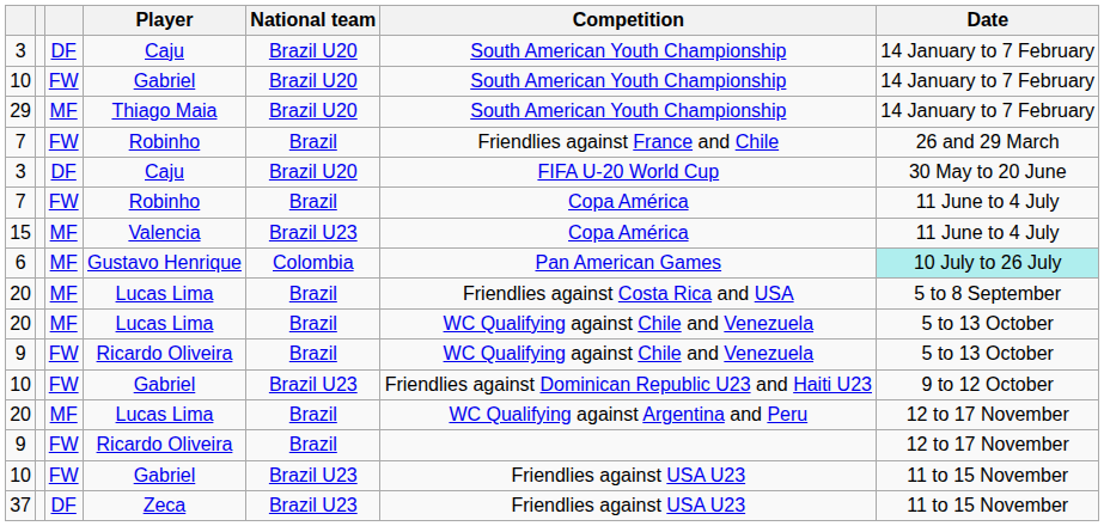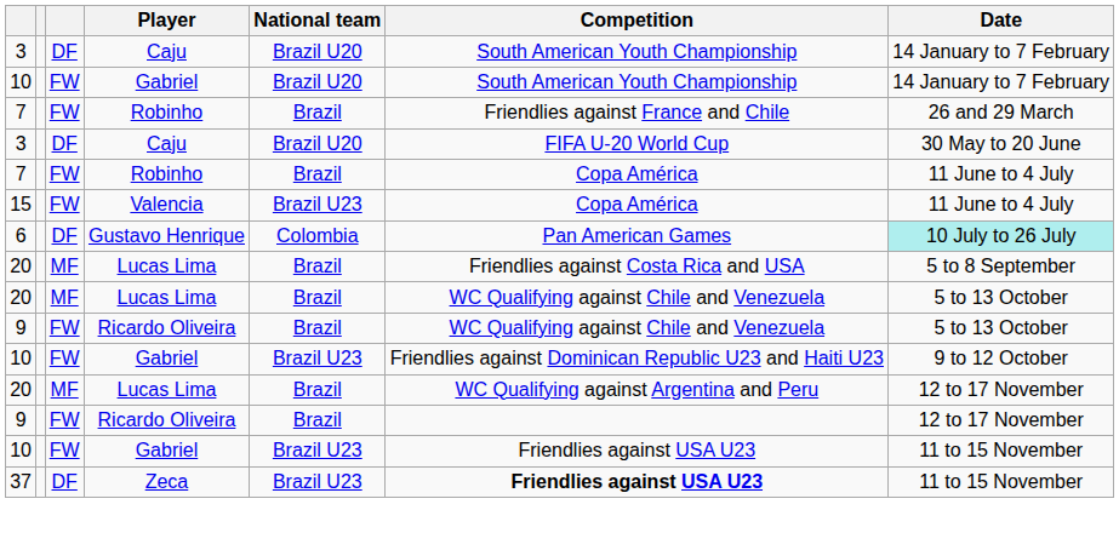 <table class="wikitable" style="text-align: center">
 <tr>
 <th></th>
 <th></th>
 <th></th>
 <th>Player</th>
 <th>National team</th>
 <th>Competition</th>
 <th>Date</th>
 </tr>
 <tr>
 <td>3</td>
 <td></td>
 <td><a href='#'>DF</a></td>
 <td><a href='#'>Caju</a></td>
 <td><a href='#'>Brazil U20</a></td>
 <td><a href='#'>South American Youth Championship</a></td>
 <td>14 January to 7 February</td>
 </tr>
 <tr>
 <td>10</td>
 <td></td>
 <td><a href='#'>FW</a></td>
 <td><a href='#'>Gabriel</a></td>
-<td><a href='#'>Brazil U20</a></td>
-<td><a href='#'>South American Youth Championship</a></td>
-<td>14 January to 7 February</td>
-</tr>
-<tr>
-<td>29</td>
-<td></td>
-<td><a href='#'>MF</a></td>
-<td><a href='#'>Thiago Maia</a></td>
 <td><a href='#'>Brazil U20</a></td>
 <td><a href='#'>South American Youth Championship</a></td>
 <td>14 January to 7 February</td>
 </tr>
 <tr>
 <td>7</td>
 <td></td>
 <td><a href='#'>FW</a></td>
 <td><a href='#'>Robinho</a></td>
 <td><a href='#'>Brazil</a></td>
 <td>Friendlies against <a href='#'>France</a> and <a href='#'>Chile</a></td>
 <td>26 and 29 March</td>
 </tr>
 <tr>
 <td>3</td>
 <td></td>
 <td><a href='#'>DF</a></td>
 <td><a href='#'>Caju</a></td>
 <td><a href='#'>Brazil U20</a></td>
 <td><a href='#'>FIFA U-20 World Cup</a></td>
 <td>30 May to 20 June</td>
 </tr>
 <tr>
 <td>7</td>
 <td></td>
 <td><a href='#'>FW</a></td>
 <td><a href='#'>Robinho</a></td>
 <td><a href='#'>Brazil</a></td>
 <td><a href='#'>Copa América</a></td>
 <td>11 June to 4 July</td>
 </tr>
 <tr>
 <td>15</td>
 <td></td>
-<td><a href='#'>MF</a></td>
+<td><a href='#'>FW</a></td>
 <td><a href='#'>Valencia</a></td>
 <td><a href='#'>Brazil U23</a></td>
 <td><a href='#'>Copa América</a></td>
 <td>11 June to 4 July</td>
 </tr>
 <tr>
 <td>6</td>
 <td></td>
-<td><a href='#'>MF</a></td>
+<td><a href='#'>DF</a></td>
 <td><a href='#'>Gustavo Henrique</a></td>
 <td><a href='#'>Colombia</a></td>
 <td><a href='#'>Pan American Games</a></td>
 <td style="background: paleturquoise;">10 July to 26 July</td>
 </tr>
 <tr>
 <td>20</td>
 <td></td>
 <td><a href='#'>MF</a></td>
 <td><a href='#'>Lucas Lima</a></td>
 <td><a href='#'>Brazil</a></td>
 <td>Friendlies against <a href='#'>Costa Rica</a> and <a href='#'>USA</a></td>
 <td>5 to 8 September</td>
 </tr>
 <tr>
 <td>20</td>
 <td></td>
 <td><a href='#'>MF</a></td>
 <td><a href='#'>Lucas Lima</a></td>
 <td><a href='#'>Brazil</a></td>
 <td><a href='#'>WC Qualifying</a> against <a href='#'>Chile</a> and <a href='#'>Venezuela</a></td>
 <td>5 to 13 October</td>
 </tr>
 <tr>
 <td>9</td>
 <td></td>
 <td><a href='#'>FW</a></td>
 <td><a href='#'>Ricardo Oliveira</a></td>
 <td><a href='#'>Brazil</a></td>
 <td><a href='#'>WC Qualifying</a> against <a href='#'>Chile</a> and <a href='#'>Venezuela</a></td>
 <td>5 to 13 October</td>
 </tr>
 <tr>
 <td>10</td>
 <td></td>
 <td><a href='#'>FW</a></td>
 <td><a href='#'>Gabriel</a></td>
 <td><a href='#'>Brazil U23</a></td>
 <td>Friendlies against <a href='#'>Dominican Republic U23</a> and <a href='#'>Haiti U23</a></td>
 <td>9 to 12 October</td>
 </tr>
 <tr>
 <td>20</td>
 <td></td>
 <td><a href='#'>MF</a></td>
 <td><a href='#'>Lucas Lima</a></td>
 <td><a href='#'>Brazil</a></td>
 <td><a href='#'>WC Qualifying</a> against <a href='#'>Argentina</a> and <a href='#'>Peru</a></td>
 <td>12 to 17 November</td>
 </tr>
 <tr>
 <td>9</td>
 <td></td>
 <td><a href='#'>FW</a></td>
 <td><a href='#'>Ricardo Oliveira</a></td>
 <td><a href='#'>Brazil</a></td>
 <td></td>
 <td>12 to 17 November</td>
 </tr>
 <tr>
 <td>10</td>
 <td></td>
 <td><a href='#'>FW</a></td>
 <td><a href='#'>Gabriel</a></td>
 <td><a href='#'>Brazil U23</a></td>
 <td>Friendlies against <a href='#'>USA U23</a></td>
 <td>11 to 15 November</td>
 </tr>
 <tr>
 <td>37</td>
 <td></td>
 <td><a href='#'>DF</a></td>
 <td><a href='#'>Zeca</a></td>
 <td><a href='#'>Brazil U23</a></td>
-<td>Friendlies against <a href='#'>USA U23</a></td>
+<td><strong>Friendlies against <a href='#'>USA U23</a></strong></td>
 <td>11 to 15 November</td>
 </tr>
 <tr>
 </tr>
 </table>
